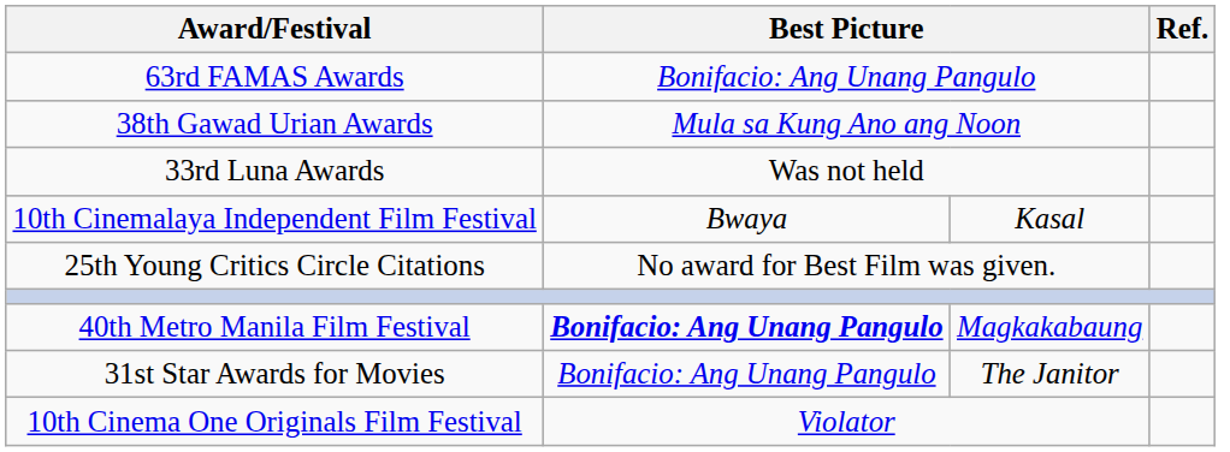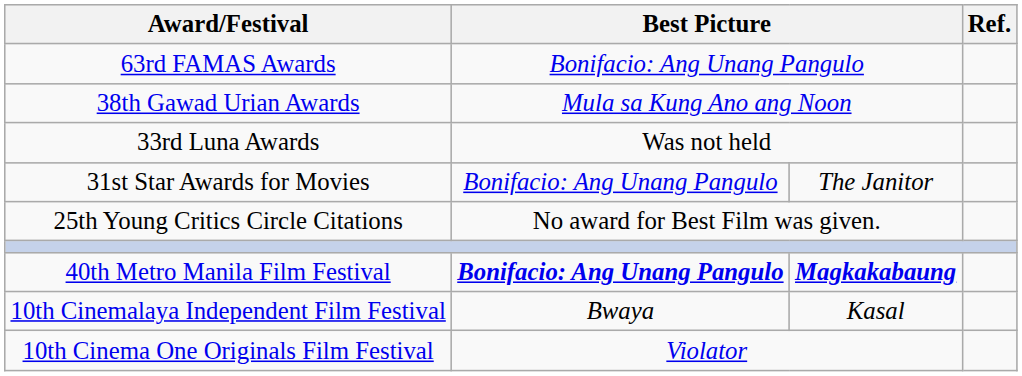 <table class="wikitable" style="text-align:center">
 <tr>
 <th>Award/Festival</th>
 <th colspan=2>Best Picture</th>
 <th>Ref.</th>
 </tr>
 <tr>
 <td><a href='#'>63rd FAMAS Awards</a></td>
 <td colspan=2><em><a href='#'>Bonifacio: Ang Unang Pangulo</a></em></td>
 <td></td>
 </tr>
 <tr>
 <td><a href='#'>38th Gawad Urian Awards</a></td>
 <td colspan=2><em><a href='#'>Mula sa Kung Ano ang Noon</a></em></td>
 <td></td>
 </tr>
 <tr>
 <td>33rd Luna Awards</td>
 <td colspan=2>Was not held</td>
 <td></td>
 </tr>
 <tr>
-<td><a href='#'>10th Cinemalaya Independent Film Festival</a></td>
-<td><em>Bwaya</em></td>
-<td><em>Kasal</em></td>
+<td>31st Star Awards for Movies</td>
+<td><em><a href='#'>Bonifacio: Ang Unang Pangulo</a></em></td>
+<td><em>The Janitor</em></td>
 <td></td>
 </tr>
 <tr>
 <td>25th Young Critics Circle Citations</td>
 <td colspan=2>No award for Best Film was given.</td>
 <td></td>
 </tr>
 <tr>
 <td style="background:#c5d2ea; text-align:center;" colspan=4></td>
 </tr>
 <tr>
 <td><a href='#'>40th Metro Manila Film Festival</a></td>
 <td><strong><em><a href='#'>Bonifacio: Ang Unang Pangulo</a></em></strong></td>
-<td><em><a href='#'>Magkakabaung</a></em></td>
+<td><strong><em><a href='#'>Magkakabaung</a></em></strong></td>
 <td></td>
 </tr>
 <tr>
-<td>31st Star Awards for Movies</td>
-<td><em><a href='#'>Bonifacio: Ang Unang Pangulo</a></em></td>
-<td><em>The Janitor</em></td>
+<td><a href='#'>10th Cinemalaya Independent Film Festival</a></td>
+<td><em>Bwaya</em></td>
+<td><em>Kasal</em></td>
 <td></td>
 </tr>
 <tr>
 <td><a href='#'>10th Cinema One Originals Film Festival</a></td>
 <td colspan=2><em><a href='#'>Violator</a></em></td>
 <td></td>
 </tr>
 </table>
